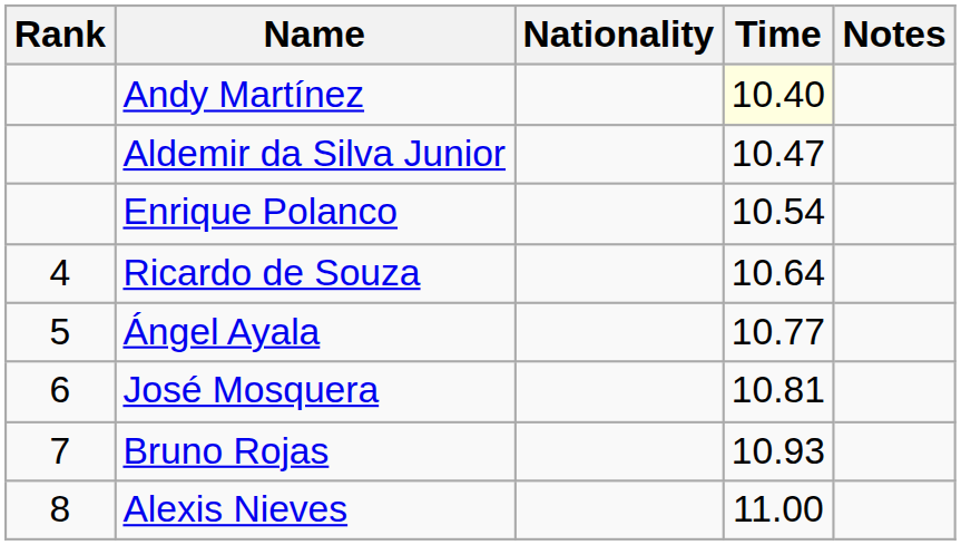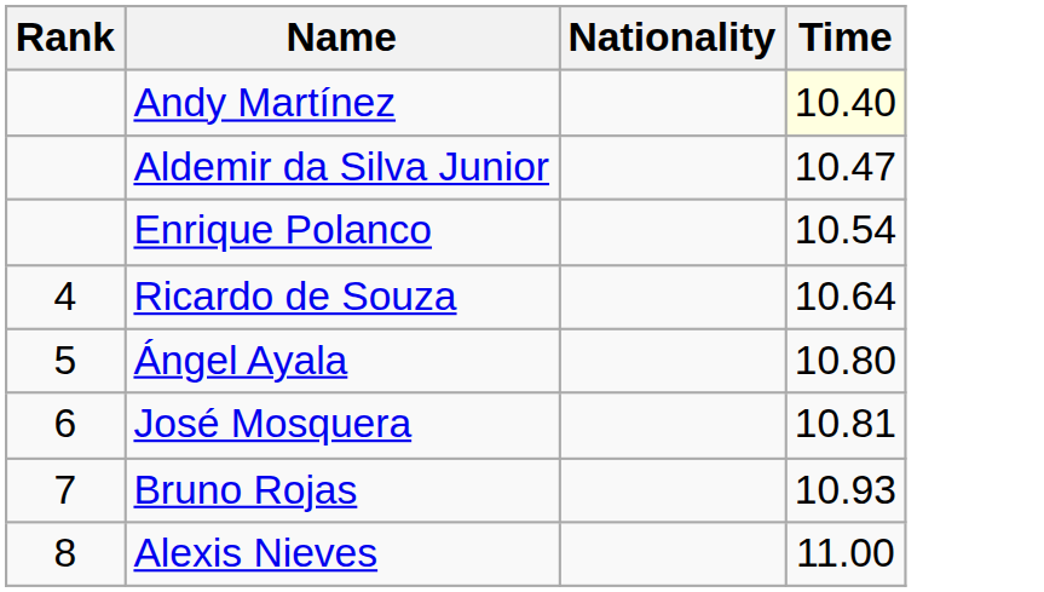 <table class="wikitable sortable" style="text-align:center">
 <tr>
 <th>Rank</th>
 <th>Name</th>
 <th>Nationality</th>
 <th>Time</th>
-<th>Notes</th>
 </tr>
 <tr>
 <td align=center></td>
 <td align=left><a href='#'>Andy Martínez</a></td>
 <td align=left></td>
 <td style="background: lightyellow;">10.40</td>
-<td></td>
 </tr>
 <tr>
 <td align=center></td>
 <td align=left><a href='#'>Aldemir da Silva Junior</a></td>
 <td align=left></td>
 <td>10.47</td>
-<td></td>
 </tr>
 <tr>
 <td align=center></td>
 <td align=left><a href='#'>Enrique Polanco</a></td>
 <td align=left></td>
 <td>10.54</td>
-<td></td>
 </tr>
 <tr>
 <td align=center>4</td>
 <td align=left><a href='#'>Ricardo de Souza</a></td>
 <td align=left></td>
 <td>10.64</td>
-<td></td>
 </tr>
 <tr>
 <td align=center>5</td>
 <td align=left><a href='#'>Ángel Ayala</a></td>
 <td align=left></td>
-<td>10.77</td>
-<td></td>
+<td>10.80</td>
 </tr>
 <tr>
 <td align=center>6</td>
 <td align=left><a href='#'>José Mosquera</a></td>
 <td align=left></td>
 <td>10.81</td>
-<td></td>
 </tr>
 <tr>
 <td align=center>7</td>
 <td align=left><a href='#'>Bruno Rojas</a></td>
 <td align=left></td>
 <td>10.93</td>
-<td></td>
 </tr>
 <tr>
 <td align=center>8</td>
 <td align=left><a href='#'>Alexis Nieves</a></td>
 <td align=left></td>
 <td>11.00</td>
-<td></td>
 </tr>
 </table>
